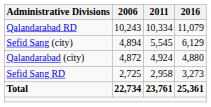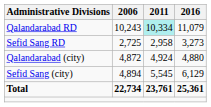 <table class="wikitable">
 <tr>
 <th>Administrative Divisions</th>
 <th>2006</th>
 <th>2011</th>
 <th>2016</th>
 </tr>
 <tr>
 <td><a href='#'>Qalandarabad RD</a></td>
 <td style="text-align: right;">10,243</td>
-<td style="text-align: right;">10,334</td>
+<td style="background: paleturquoise; text-align: right;">10,334</td>
 <td style="text-align: right;">11,079</td>
 </tr>
 <tr>
-<td><a href='#'>Sefid Sang</a> (city)</td>
-<td style="text-align: right;">4,894</td>
-<td style="text-align: right;">5,545</td>
-<td style="text-align: right;">6,129</td>
+<td><a href='#'>Sefid Sang RD</a></td>
+<td style="text-align: right;">2,725</td>
+<td style="text-align: right;">2,958</td>
+<td style="text-align: right;">3,273</td>
 </tr>
 <tr>
 <td><a href='#'>Qalandarabad</a> (city)</td>
 <td style="text-align: right;">4,872</td>
 <td style="text-align: right;">4,924</td>
 <td style="text-align: right;">4,880</td>
 </tr>
 <tr>
-<td><a href='#'>Sefid Sang RD</a></td>
-<td style="text-align: right;">2,725</td>
-<td style="text-align: right;">2,958</td>
-<td style="text-align: right;">3,273</td>
+<td><a href='#'>Sefid Sang</a> (city)</td>
+<td style="text-align: right;">4,894</td>
+<td style="text-align: right;">5,545</td>
+<td style="text-align: right;">6,129</td>
 </tr>
 <tr>
 <td><strong>Total</strong></td>
 <td style="text-align: right;"><strong>22,734</strong></td>
 <td style="text-align: right;"><strong>23,761</strong></td>
 <td style="text-align: right;"><strong>25,361</strong></td>
 </tr>
 <tr>
 <td colspan=4></td>
 </tr>
 </table>
